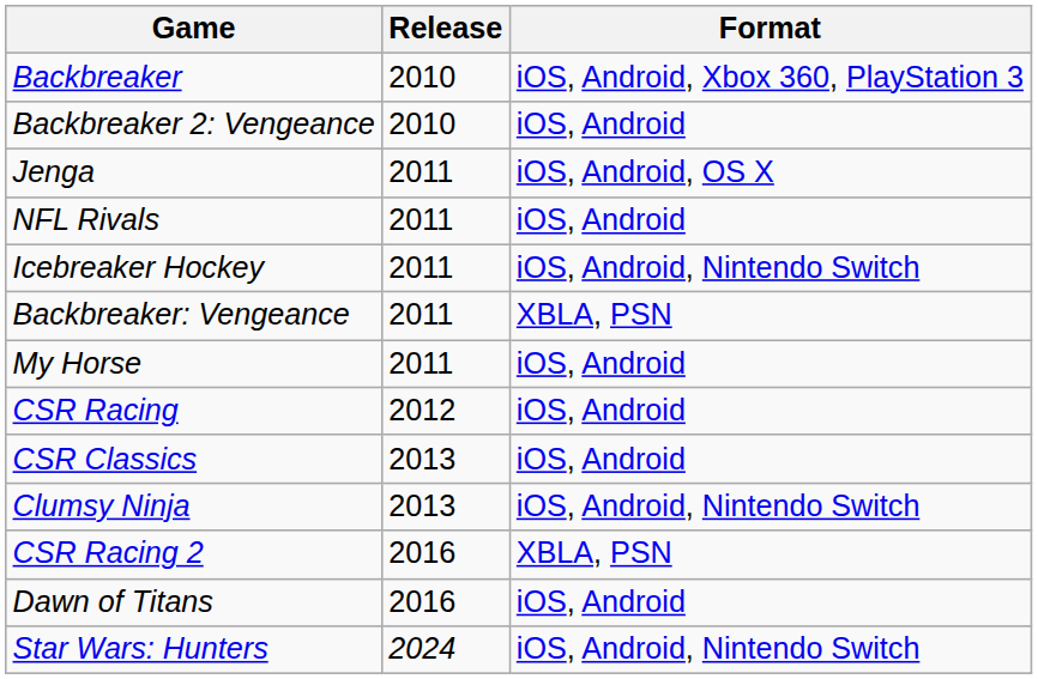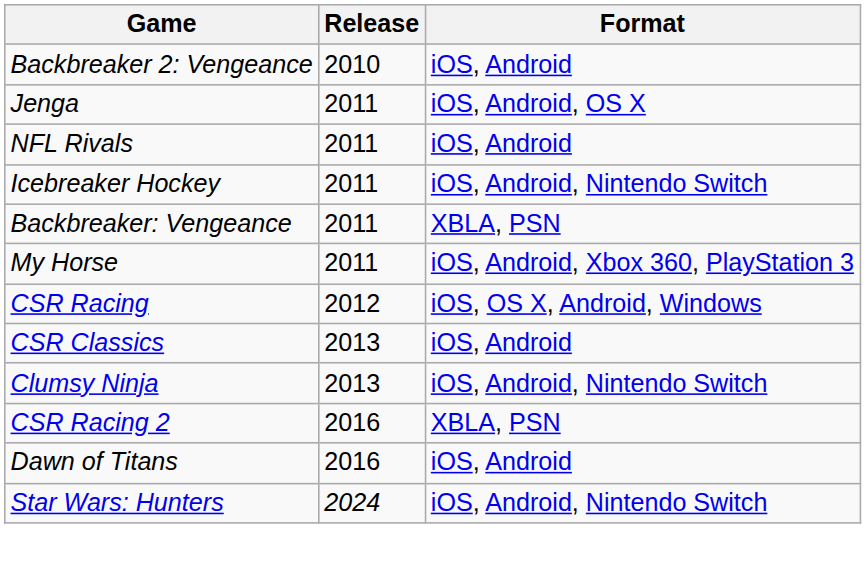 <table class="wikitable sortable">
 <tr>
 <th>Game</th>
 <th>Release</th>
 <th>Format</th>
-</tr>
-<tr>
-<td><em><a href='#'>Backbreaker</a></em></td>
-<td>2010</td>
-<td><a href='#'>iOS</a>, <a href='#'>Android</a>, <a href='#'>Xbox 360</a>, <a href='#'>PlayStation 3</a></td>
 </tr>
 <tr>
 <td><em>Backbreaker 2: Vengeance</em></td>
 <td>2010</td>
 <td><a href='#'>iOS</a>, <a href='#'>Android</a></td>
 </tr>
 <tr>
 <td><em>Jenga</em></td>
 <td>2011</td>
 <td><a href='#'>iOS</a>, <a href='#'>Android</a>, <a href='#'>OS X</a></td>
 </tr>
 <tr>
 <td><em>NFL Rivals</em></td>
 <td>2011</td>
 <td><a href='#'>iOS</a>, <a href='#'>Android</a></td>
 </tr>
 <tr>
 <td><em>Icebreaker Hockey</em></td>
 <td>2011</td>
 <td><a href='#'>iOS</a>, <a href='#'>Android</a>, <a href='#'>Nintendo Switch</a></td>
 </tr>
 <tr>
 <td><em>Backbreaker: Vengeance</em></td>
 <td>2011</td>
 <td><a href='#'>XBLA</a>, <a href='#'>PSN</a></td>
 </tr>
 <tr>
 <td><em>My Horse</em></td>
 <td>2011</td>
-<td><a href='#'>iOS</a>, <a href='#'>Android</a></td>
+<td><a href='#'>iOS</a>, <a href='#'>Android</a>, <a href='#'>Xbox 360</a>, <a href='#'>PlayStation 3</a></td>
 </tr>
 <tr>
 <td><em><a href='#'>CSR Racing</a></em></td>
 <td>2012</td>
-<td><a href='#'>iOS</a>, <a href='#'>Android</a></td>
+<td><a href='#'>iOS</a>, <a href='#'>OS X</a>, <a href='#'>Android</a>, <a href='#'>Windows</a></td>
 </tr>
 <tr>
 <td><em><a href='#'>CSR Classics</a></em></td>
 <td>2013</td>
 <td><a href='#'>iOS</a>, <a href='#'>Android</a></td>
 </tr>
 <tr>
 <td><em><a href='#'>Clumsy Ninja</a></em></td>
 <td>2013</td>
 <td><a href='#'>iOS</a>, <a href='#'>Android</a>, <a href='#'>Nintendo Switch</a></td>
 </tr>
 <tr>
 <td><em><a href='#'>CSR Racing 2</a></em></td>
 <td>2016</td>
 <td><a href='#'>XBLA</a>, <a href='#'>PSN</a></td>
 </tr>
 <tr>
 <td><em>Dawn of Titans</em></td>
 <td>2016</td>
 <td><a href='#'>iOS</a>, <a href='#'>Android</a></td>
 </tr>
 <tr>
 <td><em><a href='#'>Star Wars: Hunters</a></em></td>
 <td><em>2024</em></td>
 <td><a href='#'>iOS</a>, <a href='#'>Android</a>, <a href='#'>Nintendo Switch</a></td>
 </tr>
 </table>
